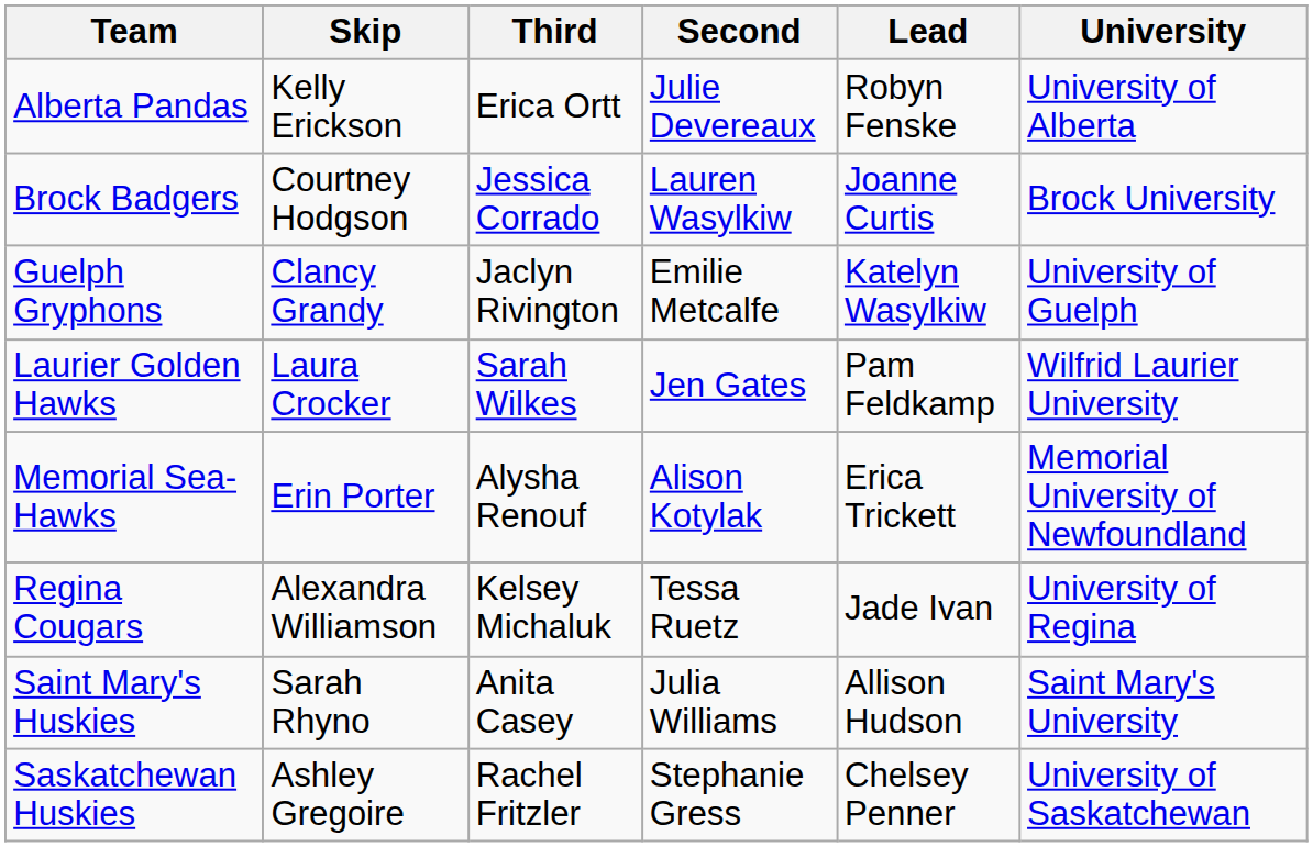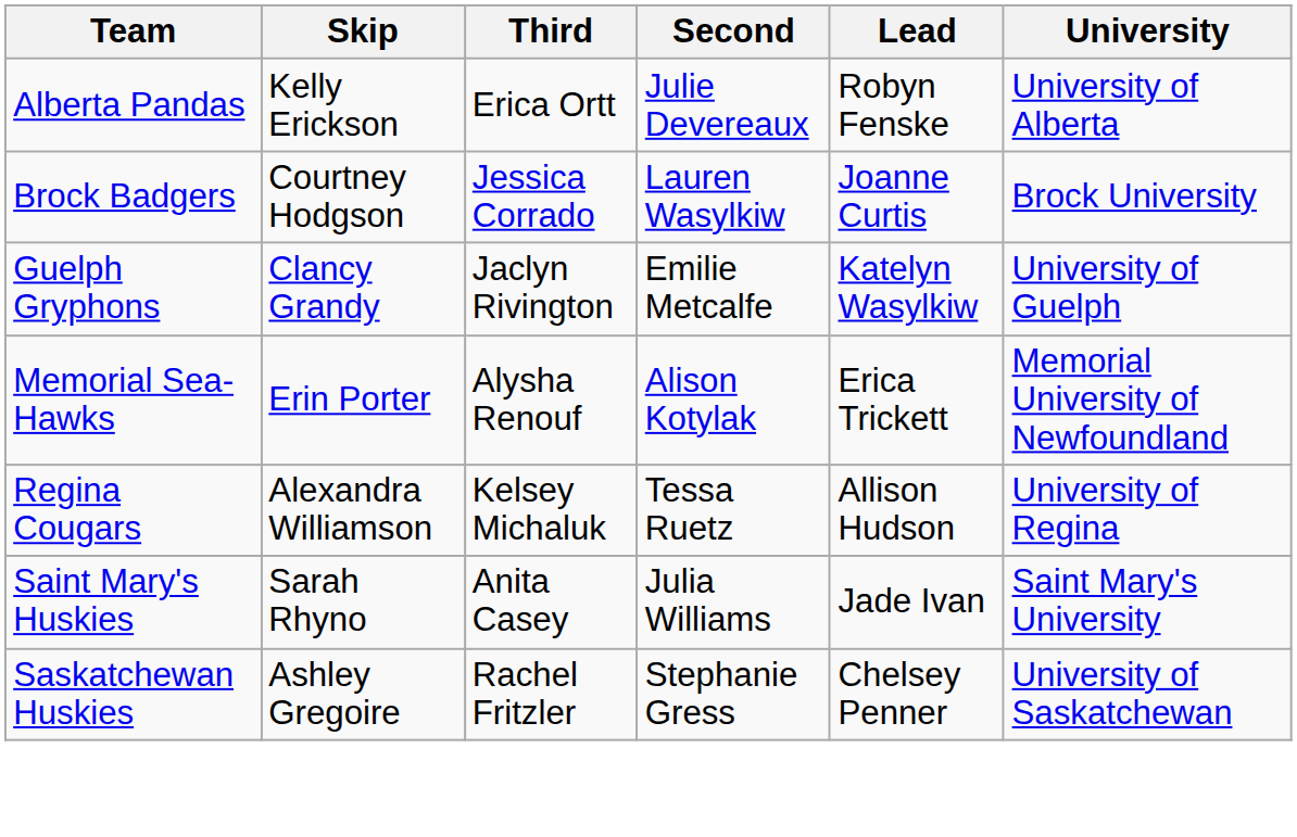 <table class="wikitable">
 <tr>
 <th>Team</th>
 <th>Skip</th>
 <th>Third</th>
 <th>Second</th>
 <th>Lead</th>
 <th>University</th>
 </tr>
 <tr>
 <td><a href='#'>Alberta Pandas</a></td>
 <td>Kelly Erickson</td>
 <td>Erica Ortt</td>
 <td><a href='#'>Julie Devereaux</a></td>
 <td>Robyn Fenske</td>
 <td> <a href='#'>University of Alberta</a></td>
 </tr>
 <tr>
 <td><a href='#'>Brock Badgers</a></td>
 <td>Courtney Hodgson</td>
 <td><a href='#'>Jessica Corrado</a></td>
 <td><a href='#'>Lauren Wasylkiw</a></td>
 <td><a href='#'>Joanne Curtis</a></td>
 <td> <a href='#'>Brock University</a></td>
 </tr>
 <tr>
 <td><a href='#'>Guelph Gryphons</a></td>
 <td><a href='#'>Clancy Grandy</a></td>
 <td>Jaclyn Rivington</td>
 <td>Emilie Metcalfe</td>
 <td><a href='#'>Katelyn Wasylkiw</a></td>
 <td> <a href='#'>University of Guelph</a></td>
 </tr>
 <tr>
-<td><a href='#'>Laurier Golden Hawks</a></td>
-<td><a href='#'>Laura Crocker</a></td>
-<td><a href='#'>Sarah Wilkes</a></td>
-<td><a href='#'>Jen Gates</a></td>
-<td>Pam Feldkamp</td>
-<td> <a href='#'>Wilfrid Laurier University</a></td>
-</tr>
-<tr>
 <td><a href='#'>Memorial Sea-Hawks</a></td>
 <td><a href='#'>Erin Porter</a></td>
 <td>Alysha Renouf</td>
 <td><a href='#'>Alison Kotylak</a></td>
 <td>Erica Trickett</td>
 <td> <a href='#'>Memorial University of Newfoundland</a></td>
 </tr>
 <tr>
 <td><a href='#'>Regina Cougars</a></td>
 <td>Alexandra Williamson</td>
 <td>Kelsey Michaluk</td>
 <td>Tessa Ruetz</td>
-<td>Jade Ivan</td>
+<td>Allison Hudson</td>
 <td> <a href='#'>University of Regina</a></td>
 </tr>
 <tr>
 <td><a href='#'>Saint Mary's Huskies</a></td>
 <td>Sarah Rhyno</td>
 <td>Anita Casey</td>
 <td>Julia Williams</td>
-<td>Allison Hudson</td>
+<td>Jade Ivan</td>
 <td> <a href='#'>Saint Mary's University</a></td>
 </tr>
 <tr>
 <td><a href='#'>Saskatchewan Huskies</a></td>
 <td>Ashley Gregoire</td>
 <td>Rachel Fritzler</td>
 <td>Stephanie Gress</td>
 <td>Chelsey Penner</td>
 <td> <a href='#'>University of Saskatchewan</a></td>
 </tr>
 </table>
